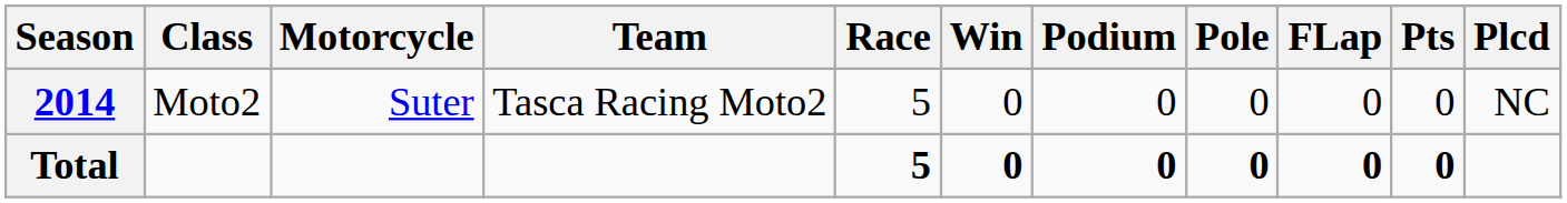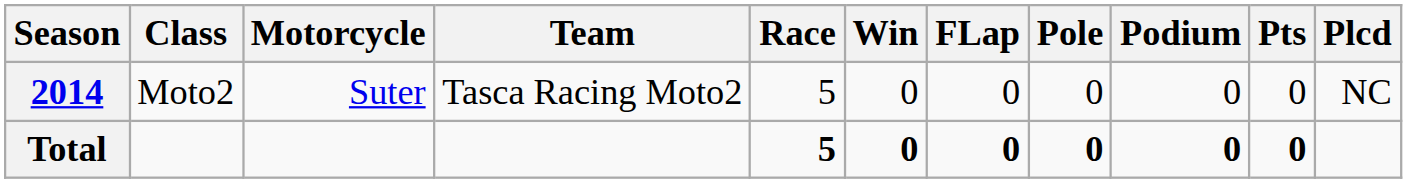 <table class="wikitable" style=text-align:right>
 <tr>
 <th>Season</th>
 <th>Class</th>
 <th>Motorcycle</th>
 <th>Team</th>
 <th>Race</th>
 <th>Win</th>
+<th>FLap</th>
+<th>Pole</th>
 <th>Podium</th>
-<th>Pole</th>
-<th>FLap</th>
 <th>Pts</th>
 <th>Plcd</th>
 </tr>
 <tr>
 <th><a href='#'>2014</a></th>
 <td>Moto2</td>
 <td><a href='#'>Suter</a></td>
 <td>Tasca Racing Moto2</td>
 <td>5</td>
 <td>0</td>
 <td>0</td>
 <td>0</td>
 <td>0</td>
 <td>0</td>
 <td>NC</td>
 </tr>
 <tr>
 <th>Total</th>
 <td></td>
 <td></td>
 <td></td>
 <td><strong>5</strong></td>
 <td><strong>0</strong></td>
 <td><strong>0</strong></td>
 <td><strong>0</strong></td>
 <td><strong>0</strong></td>
 <td><strong>0</strong></td>
 <td></td>
 </tr>
 </table>
